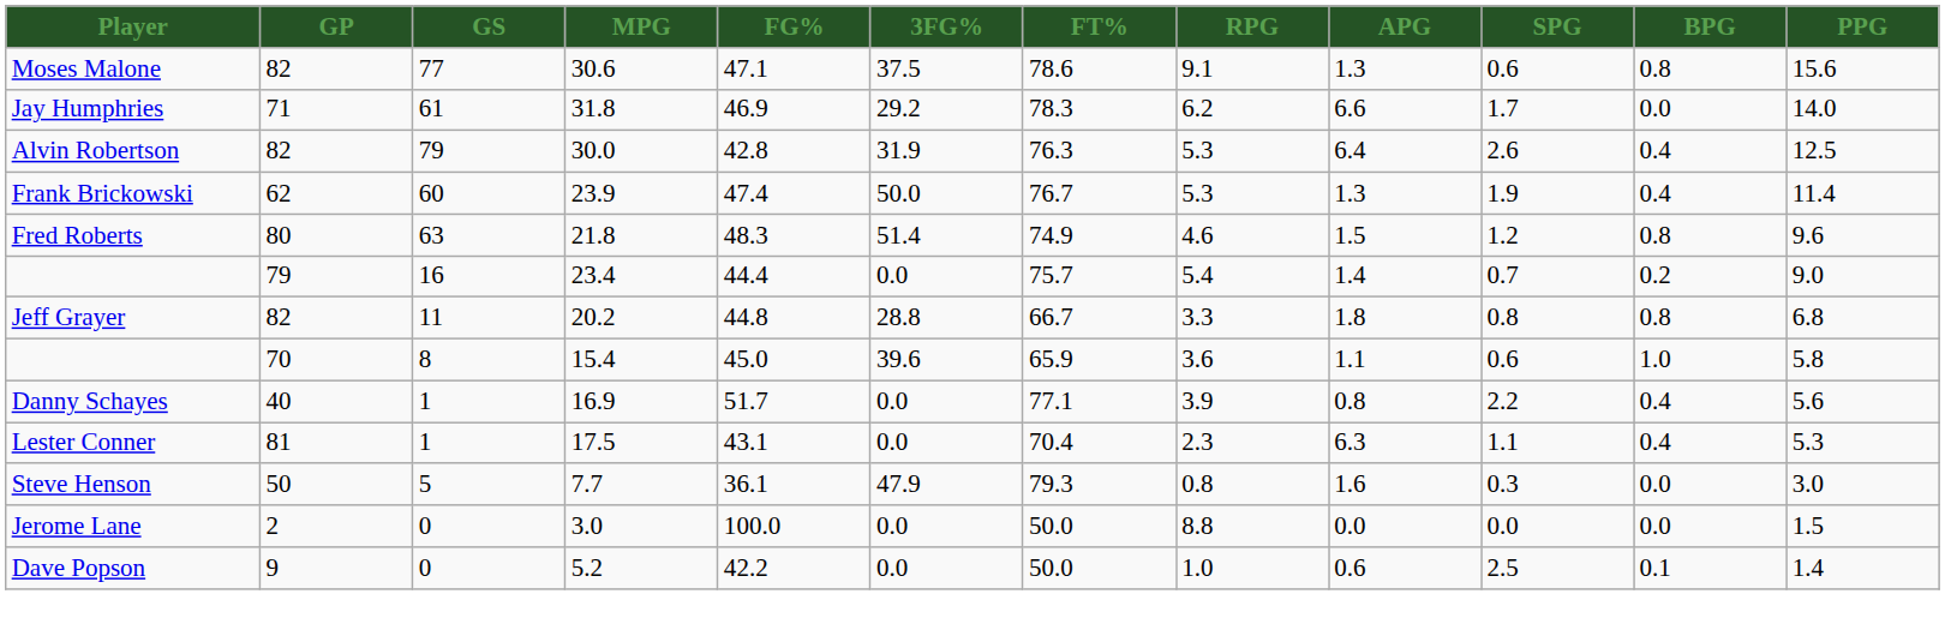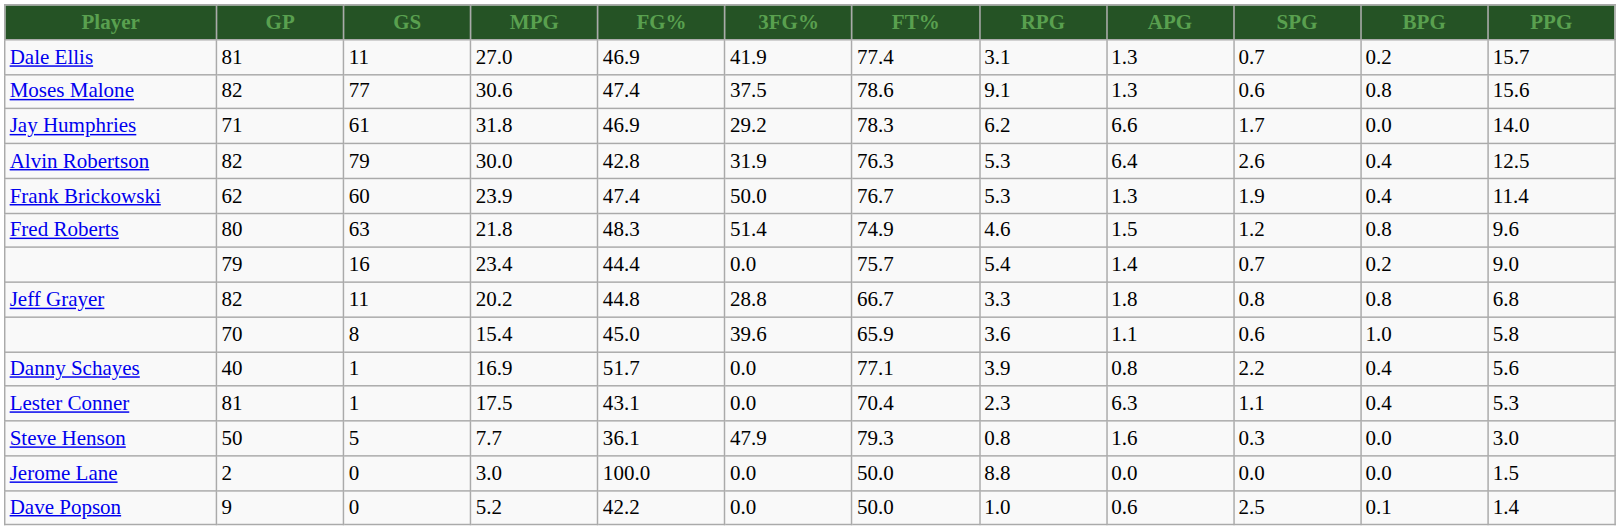 <table class="wikitable sortable" style="font-size:90%;">
 <tr>
 <th style="background:#255325; color:#59a04f; width:10%;">Player</th>
 <th style="background:#255325; color:#59a04f; width:6%;">GP</th>
 <th style="background:#255325; color:#59a04f; width:6%;">GS</th>
 <th style="background:#255325; color:#59a04f; width:6%;">MPG</th>
 <th style="background:#255325; color:#59a04f; width:6%;">FG%</th>
 <th style="background:#255325; color:#59a04f; width:6%;">3FG%</th>
 <th style="background:#255325; color:#59a04f; width:6%;">FT%</th>
 <th style="background:#255325; color:#59a04f; width:6%;">RPG</th>
 <th style="background:#255325; color:#59a04f; width:6%;">APG</th>
 <th style="background:#255325; color:#59a04f; width:6%;">SPG</th>
 <th style="background:#255325; color:#59a04f; width:6%;">BPG</th>
 <th style="background:#255325; color:#59a04f; width:6%;">PPG</th>
 </tr>
 <tr>
+<td><a href='#'>Dale Ellis</a></td>
+<td>81</td>
+<td>11</td>
+<td>27.0</td>
+<td>46.9</td>
+<td>41.9</td>
+<td>77.4</td>
+<td>3.1</td>
+<td>1.3</td>
+<td>0.7</td>
+<td>0.2</td>
+<td>15.7</td>
+</tr>
+<tr>
 <td><a href='#'>Moses Malone</a></td>
 <td>82</td>
 <td>77</td>
 <td>30.6</td>
-<td>47.1</td>
+<td>47.4</td>
 <td>37.5</td>
 <td>78.6</td>
 <td>9.1</td>
 <td>1.3</td>
 <td>0.6</td>
 <td>0.8</td>
 <td>15.6</td>
 </tr>
 <tr>
 <td><a href='#'>Jay Humphries</a></td>
 <td>71</td>
 <td>61</td>
 <td>31.8</td>
 <td>46.9</td>
 <td>29.2</td>
 <td>78.3</td>
 <td>6.2</td>
 <td>6.6</td>
 <td>1.7</td>
 <td>0.0</td>
 <td>14.0</td>
 </tr>
 <tr>
 <td><a href='#'>Alvin Robertson</a></td>
 <td>82</td>
 <td>79</td>
 <td>30.0</td>
 <td>42.8</td>
 <td>31.9</td>
 <td>76.3</td>
 <td>5.3</td>
 <td>6.4</td>
 <td>2.6</td>
 <td>0.4</td>
 <td>12.5</td>
 </tr>
 <tr>
 <td><a href='#'>Frank Brickowski</a></td>
 <td>62</td>
 <td>60</td>
 <td>23.9</td>
 <td>47.4</td>
 <td>50.0</td>
 <td>76.7</td>
 <td>5.3</td>
 <td>1.3</td>
 <td>1.9</td>
 <td>0.4</td>
 <td>11.4</td>
 </tr>
 <tr>
 <td><a href='#'>Fred Roberts</a></td>
 <td>80</td>
 <td>63</td>
 <td>21.8</td>
 <td>48.3</td>
 <td>51.4</td>
 <td>74.9</td>
 <td>4.6</td>
 <td>1.5</td>
 <td>1.2</td>
 <td>0.8</td>
 <td>9.6</td>
 </tr>
 <tr>
 <td></td>
 <td>79</td>
 <td>16</td>
 <td>23.4</td>
 <td>44.4</td>
 <td>0.0</td>
 <td>75.7</td>
 <td>5.4</td>
 <td>1.4</td>
 <td>0.7</td>
 <td>0.2</td>
 <td>9.0</td>
 </tr>
 <tr>
 <td><a href='#'>Jeff Grayer</a></td>
 <td>82</td>
 <td>11</td>
 <td>20.2</td>
 <td>44.8</td>
 <td>28.8</td>
 <td>66.7</td>
 <td>3.3</td>
 <td>1.8</td>
 <td>0.8</td>
 <td>0.8</td>
 <td>6.8</td>
 </tr>
 <tr>
 <td></td>
 <td>70</td>
 <td>8</td>
 <td>15.4</td>
 <td>45.0</td>
 <td>39.6</td>
 <td>65.9</td>
 <td>3.6</td>
 <td>1.1</td>
 <td>0.6</td>
 <td>1.0</td>
 <td>5.8</td>
 </tr>
 <tr>
 <td><a href='#'>Danny Schayes</a></td>
 <td>40</td>
 <td>1</td>
 <td>16.9</td>
 <td>51.7</td>
 <td>0.0</td>
 <td>77.1</td>
 <td>3.9</td>
 <td>0.8</td>
 <td>2.2</td>
 <td>0.4</td>
 <td>5.6</td>
 </tr>
 <tr>
 <td><a href='#'>Lester Conner</a></td>
 <td>81</td>
 <td>1</td>
 <td>17.5</td>
 <td>43.1</td>
 <td>0.0</td>
 <td>70.4</td>
 <td>2.3</td>
 <td>6.3</td>
 <td>1.1</td>
 <td>0.4</td>
 <td>5.3</td>
 </tr>
 <tr>
 <td><a href='#'>Steve Henson</a></td>
 <td>50</td>
 <td>5</td>
 <td>7.7</td>
 <td>36.1</td>
 <td>47.9</td>
 <td>79.3</td>
 <td>0.8</td>
 <td>1.6</td>
 <td>0.3</td>
 <td>0.0</td>
 <td>3.0</td>
 </tr>
 <tr>
 <td><a href='#'>Jerome Lane</a></td>
 <td>2</td>
 <td>0</td>
 <td>3.0</td>
 <td>100.0</td>
 <td>0.0</td>
 <td>50.0</td>
 <td>8.8</td>
 <td>0.0</td>
 <td>0.0</td>
 <td>0.0</td>
 <td>1.5</td>
 </tr>
 <tr>
 <td><a href='#'>Dave Popson</a></td>
 <td>9</td>
 <td>0</td>
 <td>5.2</td>
 <td>42.2</td>
 <td>0.0</td>
 <td>50.0</td>
 <td>1.0</td>
 <td>0.6</td>
 <td>2.5</td>
 <td>0.1</td>
 <td>1.4</td>
 </tr>
 </table>
